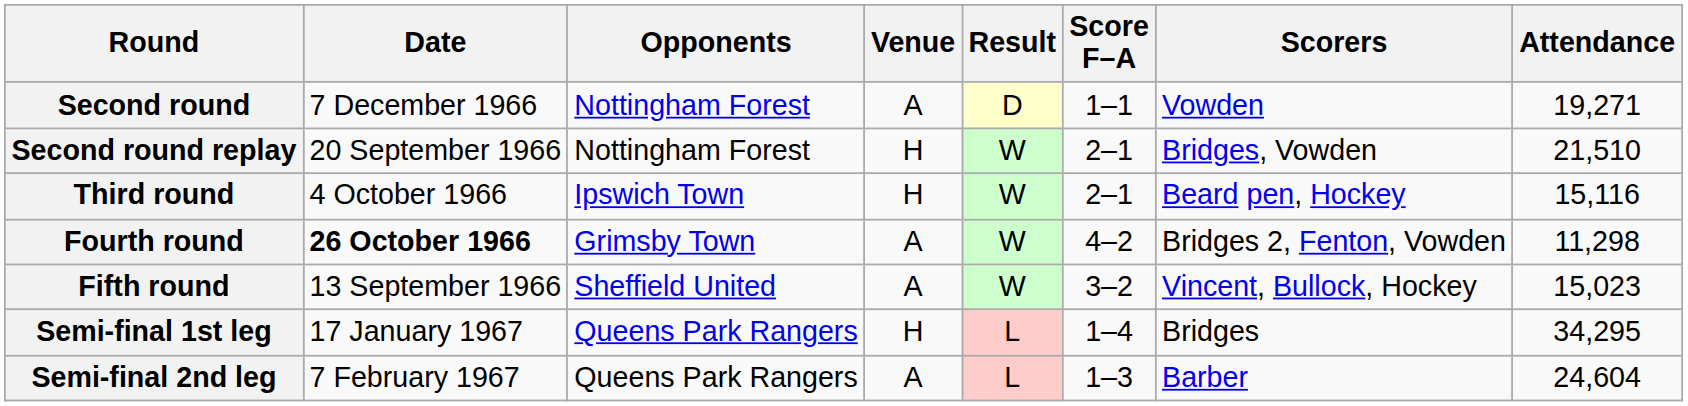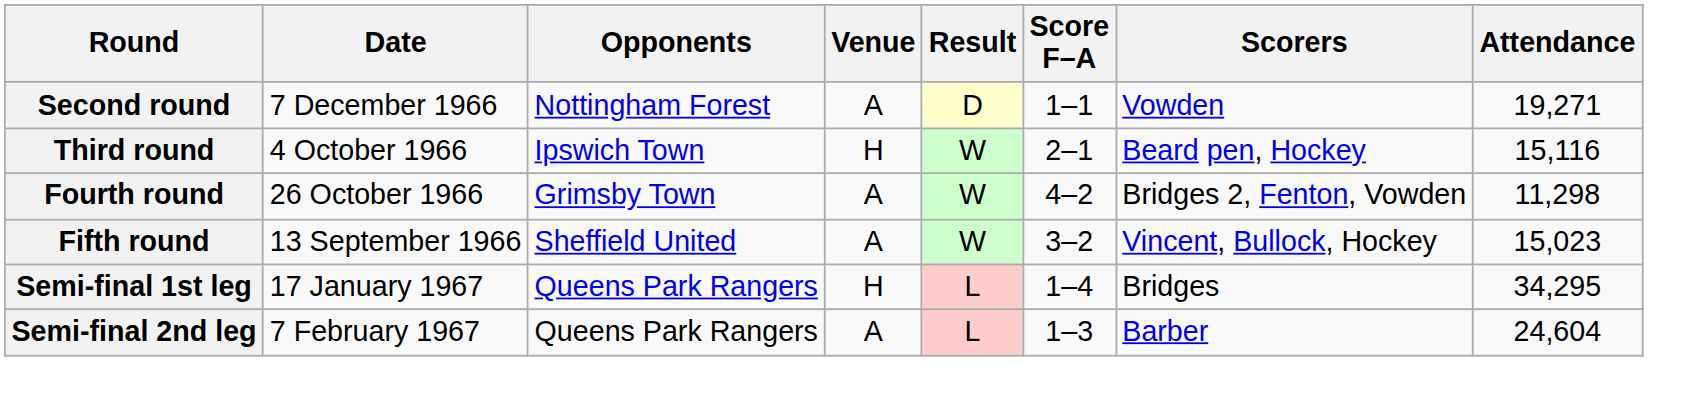 <table class="wikitable plainrowheaders" style="text-align:center">
 <tr>
 <th scope="col">Round</th>
 <th scope="col">Date</th>
 <th scope="col">Opponents</th>
 <th scope="col">Venue</th>
 <th scope="col">Result</th>
 <th scope="col">Score<br>F–A</th>
 <th scope="col">Scorers</th>
 <th scope="col">Attendance</th>
 </tr>
 <tr>
 <th scope="row">Second round</th>
 <td align="left">7 December 1966</td>
 <td align="left"><a href='#'>Nottingham Forest</a></td>
 <td>A</td>
 <td style=background:#ffc>D</td>
 <td>1–1</td>
 <td align="left"><a href='#'>Vowden</a></td>
 <td>19,271</td>
 </tr>
 <tr>
-<th scope="row">Second round replay</th>
-<td align="left">20 September 1966</td>
-<td align="left">Nottingham Forest</td>
-<td>H</td>
-<td style=background:#cfc>W</td>
-<td>2–1</td>
-<td align="left"><a href='#'>Bridges</a>, Vowden</td>
-<td>21,510</td>
-</tr>
-<tr>
 <th scope="row">Third round</th>
 <td align="left">4 October 1966</td>
 <td align="left"><a href='#'>Ipswich Town</a></td>
 <td>H</td>
 <td style=background:#cfc>W</td>
 <td>2–1</td>
 <td align="left"><a href='#'>Beard</a> <a href='#'>pen</a>, <a href='#'>Hockey</a></td>
 <td>15,116</td>
 </tr>
 <tr>
 <th scope="row">Fourth round</th>
-<td align="left"><strong>26 October 1966</strong></td>
+<td align="left">26 October 1966</td>
 <td align="left"><a href='#'>Grimsby Town</a></td>
 <td>A</td>
 <td style=background:#cfc>W</td>
 <td>4–2</td>
 <td align="left">Bridges 2, <a href='#'>Fenton</a>, Vowden</td>
 <td>11,298</td>
 </tr>
 <tr>
 <th scope="row">Fifth round</th>
 <td align="left">13 September 1966</td>
 <td align="left"><a href='#'>Sheffield United</a></td>
 <td>A</td>
 <td style=background:#cfc>W</td>
 <td>3–2</td>
 <td align="left"><a href='#'>Vincent</a>, <a href='#'>Bullock</a>, Hockey</td>
 <td>15,023</td>
 </tr>
 <tr>
 <th scope="row">Semi-final 1st leg</th>
 <td align="left">17 January 1967</td>
 <td align="left"><a href='#'>Queens Park Rangers</a></td>
 <td>H</td>
 <td style=background:#fcc>L</td>
 <td>1–4</td>
 <td align="left">Bridges</td>
 <td>34,295</td>
 </tr>
 <tr>
 <th scope="row">Semi-final 2nd leg</th>
 <td align="left">7 February 1967</td>
 <td align="left">Queens Park Rangers</td>
 <td>A</td>
 <td style=background:#fcc>L</td>
 <td>1–3</td>
 <td align="left"><a href='#'>Barber</a></td>
 <td>24,604</td>
 </tr>
 </table>
